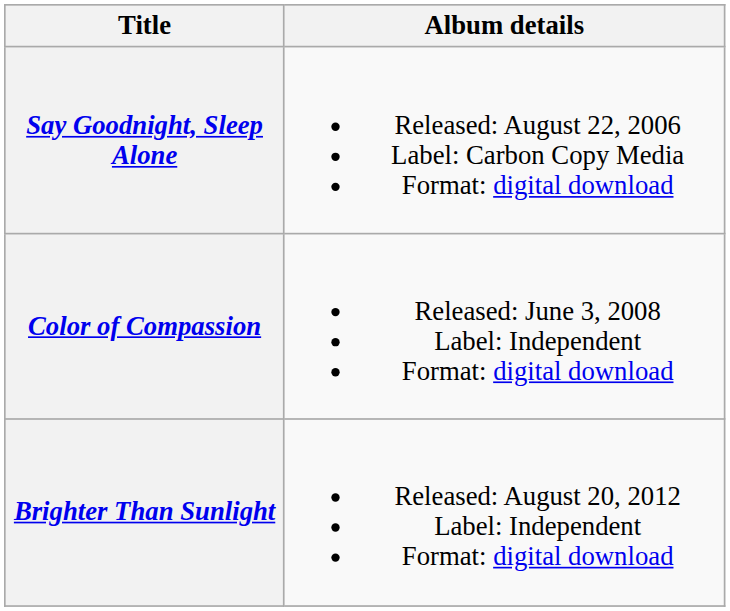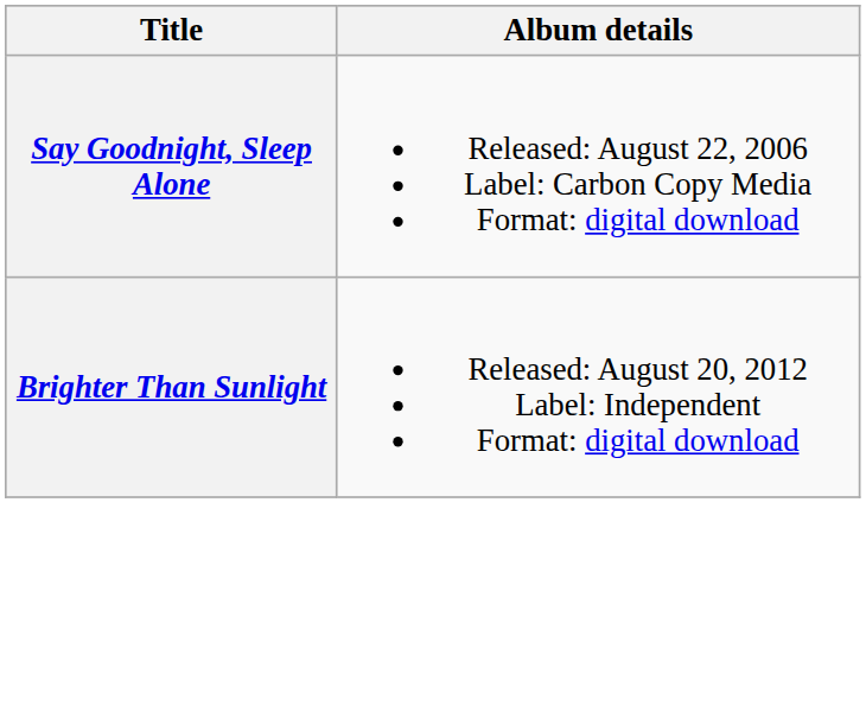 <table class="wikitable plainrowheaders" style="text-align:center;">
 <tr>
 <th scope="col" style="width:10em;">Title</th>
 <th scope="col" style="width:16em;">Album details</th>
 </tr>
 <tr>
 <th scope="row"><em><a href='#'>Say Goodnight, Sleep Alone</a></em></th>
 <td><br><ul><li>Released: August 22, 2006</li><li>Label: Carbon Copy Media</li><li>Format: <a href='#'>digital download</a></li></ul></td>
 </tr>
 <tr>
-<th scope="row"><em><a href='#'>Color of Compassion</a></em></th>
-<td><br><ul><li>Released: June 3, 2008</li><li>Label: Independent</li><li>Format: <a href='#'>digital download</a></li></ul></td>
-</tr>
-<tr>
 <th scope="row"><em><a href='#'>Brighter Than Sunlight</a></em></th>
 <td><br><ul><li>Released: August 20, 2012</li><li>Label: Independent</li><li>Format: <a href='#'>digital download</a></li></ul></td>
 </tr>
 </table>
